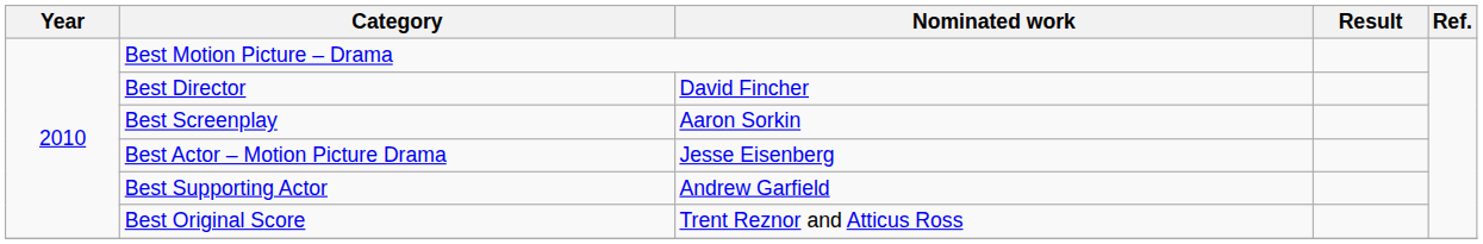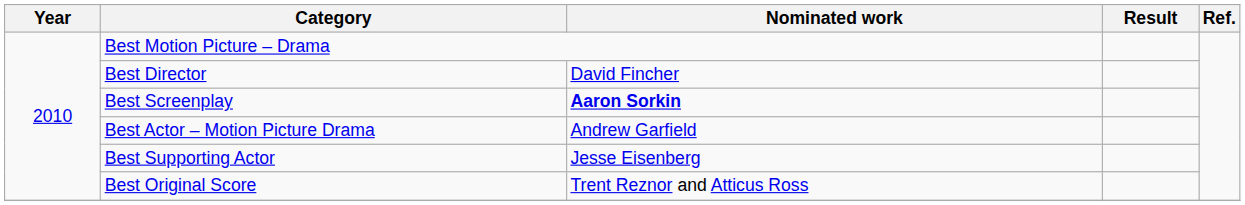 <table class=wikitable>
 <tr>
 <th scope="col" style="width:5em;">Year</th>
 <th scope="col" style="width:26em;">Category</th>
 <th scope="col" style="width:30em;">Nominated work</th>
 <th scope="col" style="width:5em;">Result</th>
 <th>Ref.</th>
 </tr>
 <tr>
 <td rowspan="6", style="text-align:center;"><a href='#'>2010</a></td>
 <td colspan=2><a href='#'>Best Motion Picture – Drama</a></td>
 <td></td>
 <td rowspan=6></td>
 </tr>
 <tr>
 <td><a href='#'>Best Director</a></td>
 <td><a href='#'>David Fincher</a></td>
 <td></td>
 </tr>
 <tr>
 <td><a href='#'>Best Screenplay</a></td>
-<td><a href='#'>Aaron Sorkin</a></td>
+<td><strong><a href='#'>Aaron Sorkin</a></strong></td>
 <td></td>
 </tr>
 <tr>
 <td><a href='#'>Best Actor – Motion Picture Drama</a></td>
-<td><a href='#'>Jesse Eisenberg</a></td>
+<td><a href='#'>Andrew Garfield</a></td>
 <td></td>
 </tr>
 <tr>
 <td><a href='#'>Best Supporting Actor</a></td>
-<td><a href='#'>Andrew Garfield</a></td>
+<td><a href='#'>Jesse Eisenberg</a></td>
 <td></td>
 </tr>
 <tr>
 <td><a href='#'>Best Original Score</a></td>
 <td><a href='#'>Trent Reznor</a> and <a href='#'>Atticus Ross</a></td>
 <td></td>
 </tr>
 <tr>
 </tr>
 </table>
